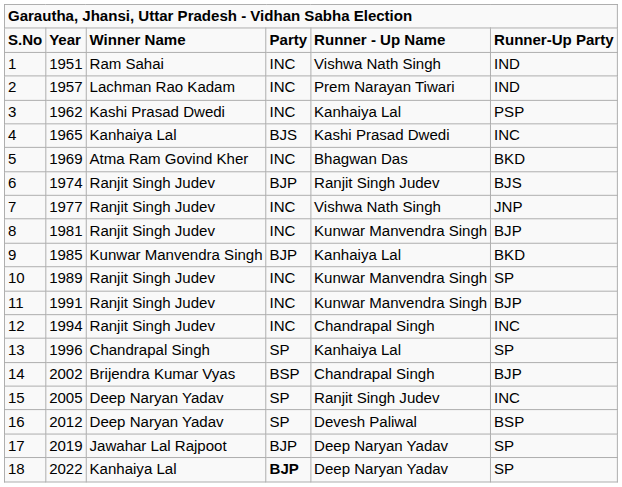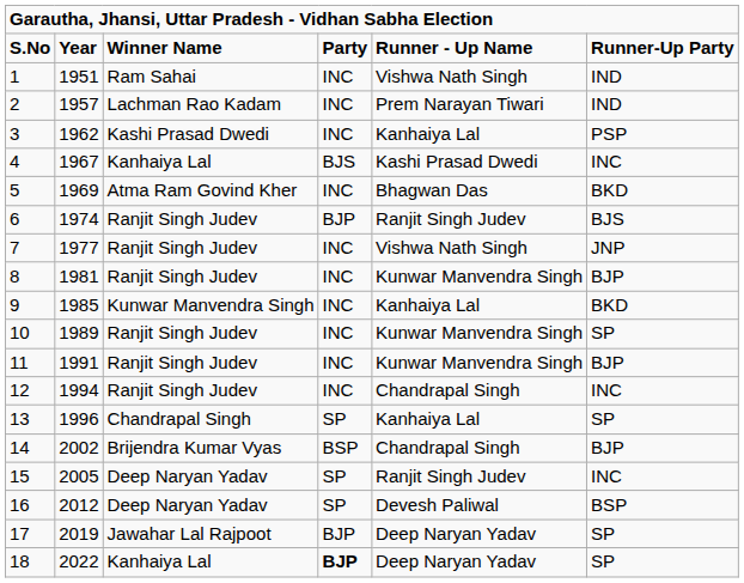 <table class="wikitable">
 <tr>
 <td colspan="6"><strong>Garautha,  Jhansi, Uttar Pradesh - Vidhan Sabha Election</strong></td>
 </tr>
 <tr>
 <td><strong>S.No</strong></td>
 <td><strong>Year</strong></td>
 <td><strong>Winner Name</strong></td>
 <td><strong>Party</strong></td>
 <td><strong>Runner  - Up Name</strong></td>
 <td><strong>Runner-Up  Party</strong></td>
 </tr>
 <tr>
 <td>1</td>
 <td>1951</td>
 <td>Ram  Sahai</td>
 <td>INC</td>
 <td>Vishwa  Nath Singh</td>
 <td>IND</td>
 </tr>
 <tr>
 <td>2</td>
 <td>1957</td>
 <td>Lachman  Rao Kadam</td>
 <td>INC</td>
 <td>Prem  Narayan Tiwari</td>
 <td>IND</td>
 </tr>
 <tr>
 <td>3</td>
 <td>1962</td>
 <td>Kashi  Prasad Dwedi</td>
 <td>INC</td>
 <td>Kanhaiya  Lal</td>
 <td>PSP</td>
 </tr>
 <tr>
 <td>4</td>
-<td>1965</td>
+<td>1967</td>
 <td>Kanhaiya  Lal</td>
 <td>BJS</td>
 <td>Kashi  Prasad Dwedi</td>
 <td>INC</td>
 </tr>
 <tr>
 <td>5</td>
 <td>1969</td>
 <td>Atma  Ram Govind Kher</td>
 <td>INC</td>
 <td>Bhagwan  Das</td>
 <td>BKD</td>
 </tr>
 <tr>
 <td>6</td>
 <td>1974</td>
 <td>Ranjit  Singh Judev</td>
 <td>BJP</td>
 <td>Ranjit  Singh Judev</td>
 <td>BJS</td>
 </tr>
 <tr>
 <td>7</td>
 <td>1977</td>
 <td>Ranjit  Singh Judev</td>
 <td>INC</td>
 <td>Vishwa  Nath Singh</td>
 <td>JNP</td>
 </tr>
 <tr>
 <td>8</td>
 <td>1981</td>
 <td>Ranjit  Singh Judev</td>
 <td>INC</td>
 <td>Kunwar  Manvendra Singh</td>
 <td>BJP</td>
 </tr>
 <tr>
 <td>9</td>
 <td>1985</td>
 <td>Kunwar  Manvendra Singh</td>
-<td>BJP</td>
+<td>INC</td>
 <td>Kanhaiya  Lal</td>
 <td>BKD</td>
 </tr>
 <tr>
 <td>10</td>
 <td>1989</td>
 <td>Ranjit  Singh Judev</td>
 <td>INC</td>
 <td>Kunwar  Manvendra Singh</td>
 <td>SP</td>
 </tr>
 <tr>
 <td>11</td>
 <td>1991</td>
 <td>Ranjit  Singh Judev</td>
 <td>INC</td>
 <td>Kunwar  Manvendra Singh</td>
 <td>BJP</td>
 </tr>
 <tr>
 <td>12</td>
 <td>1994</td>
 <td>Ranjit  Singh Judev</td>
 <td>INC</td>
 <td>Chandrapal  Singh</td>
 <td>INC</td>
 </tr>
 <tr>
 <td>13</td>
 <td>1996</td>
 <td>Chandrapal  Singh</td>
 <td>SP</td>
 <td>Kanhaiya  Lal</td>
 <td>SP</td>
 </tr>
 <tr>
 <td>14</td>
 <td>2002</td>
 <td>Brijendra  Kumar Vyas</td>
 <td>BSP</td>
 <td>Chandrapal  Singh</td>
 <td>BJP</td>
 </tr>
 <tr>
 <td>15</td>
 <td>2005</td>
 <td>Deep  Naryan Yadav</td>
 <td>SP</td>
 <td>Ranjit  Singh Judev</td>
 <td>INC</td>
 </tr>
 <tr>
 <td>16</td>
 <td>2012</td>
 <td>Deep  Naryan Yadav</td>
 <td>SP</td>
 <td>Devesh  Paliwal</td>
 <td>BSP</td>
 </tr>
 <tr>
 <td>17</td>
 <td>2019</td>
 <td>Jawahar Lal Rajpoot</td>
 <td>BJP</td>
 <td>Deep  Naryan Yadav</td>
 <td>SP</td>
 </tr>
 <tr>
 <td>18</td>
 <td>2022</td>
 <td>Kanhaiya  Lal</td>
 <td><strong>BJP</strong></td>
 <td>Deep  Naryan Yadav</td>
 <td>SP</td>
 </tr>
 </table>
